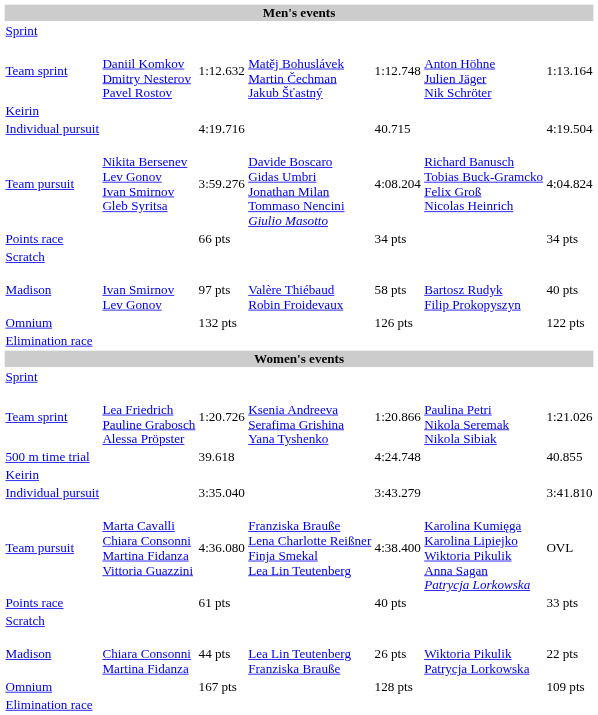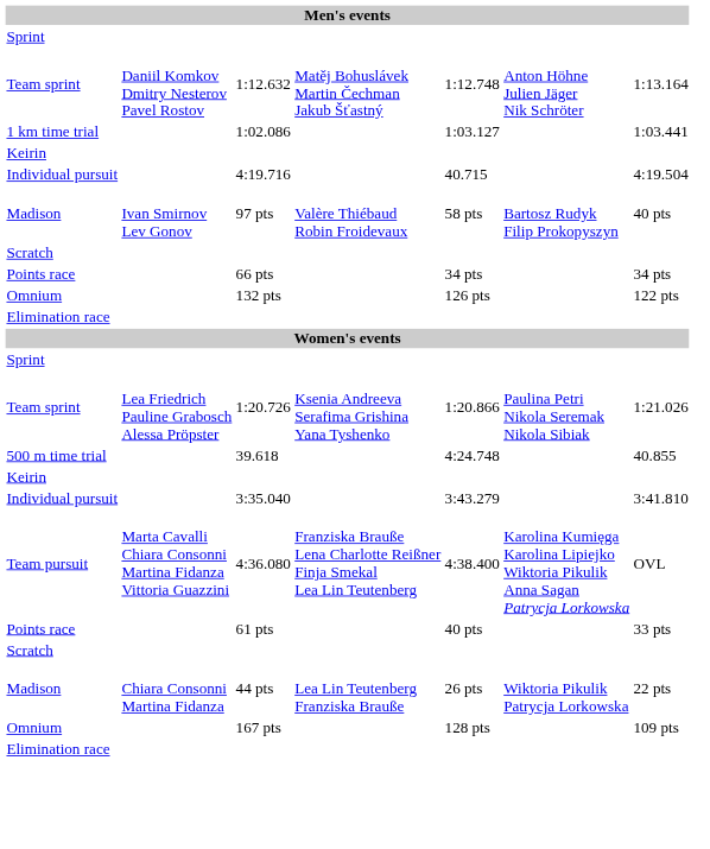 <table>
 <tr style="background:#ccc; width:100%;">
 <td colspan=7 align=center><strong>Men's events</strong></td>
 </tr>
 <tr>
 <td><a href='#'>Sprint</a></td>
 <td colspan=2></td>
 <td colspan=2></td>
 <td colspan=2></td>
 </tr>
 <tr>
 <td><a href='#'>Team sprint</a></td>
 <td><br><a href='#'>Daniil Komkov</a><br><a href='#'>Dmitry Nesterov</a><br><a href='#'>Pavel Rostov</a></td>
 <td>1:12.632</td>
 <td><br><a href='#'>Matěj Bohuslávek</a><br><a href='#'>Martin Čechman</a><br><a href='#'>Jakub Šťastný</a></td>
 <td>1:12.748</td>
 <td><br><a href='#'>Anton Höhne</a><br><a href='#'>Julien Jäger</a><br><a href='#'>Nik Schröter</a></td>
 <td>1:13.164</td>
 </tr>
 <tr>
+<td><a href='#'>1 km time trial</a></td>
+<td></td>
+<td>1:02.086</td>
+<td></td>
+<td>1:03.127</td>
+<td></td>
+<td>1:03.441</td>
+</tr>
+<tr>
 <td><a href='#'>Keirin</a></td>
 <td colspan=2></td>
 <td colspan=2></td>
 <td colspan=2></td>
 </tr>
 <tr>
 <td><a href='#'>Individual pursuit</a></td>
 <td></td>
 <td>4:19.716</td>
 <td></td>
 <td>40.715</td>
 <td></td>
 <td>4:19.504</td>
 </tr>
 <tr>
-<td><a href='#'>Team pursuit</a></td>
-<td valign=top><br><a href='#'>Nikita Bersenev</a><br><a href='#'>Lev Gonov</a><br><a href='#'>Ivan Smirnov</a><br><a href='#'>Gleb Syritsa</a></td>
-<td>3:59.276</td>
-<td><br><a href='#'>Davide Boscaro</a><br><a href='#'>Gidas Umbri</a><br><a href='#'>Jonathan Milan</a><br><a href='#'>Tommaso Nencini</a><br><em><a href='#'>Giulio Masotto</a></em></td>
-<td>4:08.204</td>
-<td valign=top><br><a href='#'>Richard Banusch</a><br><a href='#'>Tobias Buck-Gramcko</a><br><a href='#'>Felix Groß</a><br><a href='#'>Nicolas Heinrich</a></td>
-<td>4:04.824</td>
+<td><a href='#'>Madison</a></td>
+<td><br><a href='#'>Ivan Smirnov</a><br><a href='#'>Lev Gonov</a></td>
+<td>97 pts</td>
+<td><br><a href='#'>Valère Thiébaud</a><br><a href='#'>Robin Froidevaux</a></td>
+<td>58 pts</td>
+<td><br><a href='#'>Bartosz Rudyk</a><br><a href='#'>Filip Prokopyszyn</a></td>
+<td>40 pts</td>
+</tr>
+<tr>
+<td><a href='#'>Scratch</a></td>
+<td colspan=2></td>
+<td colspan=2></td>
+<td colspan=2></td>
 </tr>
 <tr>
 <td><a href='#'>Points race</a></td>
 <td></td>
 <td>66 pts</td>
 <td></td>
 <td>34 pts</td>
 <td></td>
 <td>34 pts</td>
-</tr>
-<tr>
-<td><a href='#'>Scratch</a></td>
-<td colspan=2></td>
-<td colspan=2></td>
-<td colspan=2></td>
-</tr>
-<tr>
-<td><a href='#'>Madison</a></td>
-<td><br><a href='#'>Ivan Smirnov</a><br><a href='#'>Lev Gonov</a></td>
-<td>97 pts</td>
-<td><br><a href='#'>Valère Thiébaud</a><br><a href='#'>Robin Froidevaux</a></td>
-<td>58 pts</td>
-<td><br><a href='#'>Bartosz Rudyk</a><br><a href='#'>Filip Prokopyszyn</a></td>
-<td>40 pts</td>
 </tr>
 <tr>
 <td><a href='#'>Omnium</a></td>
 <td></td>
 <td>132 pts</td>
 <td></td>
 <td>126 pts</td>
 <td></td>
 <td>122 pts</td>
 </tr>
 <tr>
 <td><a href='#'>Elimination race</a></td>
 <td colspan=2></td>
 <td colspan=2></td>
 <td colspan=2></td>
 </tr>
 <tr style="background:#ccc; width:100%;">
 <td colspan=7 align=center><strong>Women's events</strong></td>
 </tr>
 <tr>
 <td><a href='#'>Sprint</a></td>
 <td colspan=2></td>
 <td colspan=2></td>
 <td colspan=2></td>
 </tr>
 <tr>
 <td><a href='#'>Team sprint</a></td>
 <td><br><a href='#'>Lea Friedrich</a><br><a href='#'>Pauline Grabosch</a><br><a href='#'>Alessa Pröpster</a></td>
 <td>1:20.726</td>
 <td><br><a href='#'>Ksenia Andreeva</a><br><a href='#'>Serafima Grishina</a><br><a href='#'>Yana Tyshenko</a></td>
 <td>1:20.866</td>
 <td><br><a href='#'>Paulina Petri</a><br><a href='#'>Nikola Seremak</a><br><a href='#'>Nikola Sibiak</a></td>
 <td>1:21.026</td>
 </tr>
 <tr>
 <td><a href='#'>500 m time trial</a></td>
 <td></td>
 <td>39.618</td>
 <td></td>
 <td>4:24.748</td>
 <td></td>
 <td>40.855</td>
 </tr>
 <tr>
 <td><a href='#'>Keirin</a></td>
 <td colspan=2></td>
 <td colspan=2></td>
 <td colspan=2></td>
 </tr>
 <tr>
 <td><a href='#'>Individual pursuit</a></td>
 <td></td>
 <td>3:35.040</td>
 <td></td>
 <td>3:43.279</td>
 <td></td>
 <td>3:41.810</td>
 </tr>
 <tr>
 <td><a href='#'>Team pursuit</a></td>
 <td valign=top><br><a href='#'>Marta Cavalli</a><br><a href='#'>Chiara Consonni</a><br><a href='#'>Martina Fidanza</a><br><a href='#'>Vittoria Guazzini</a></td>
 <td>4:36.080</td>
 <td valign=top><br><a href='#'>Franziska Brauße</a><br><a href='#'>Lena Charlotte Reißner</a><br><a href='#'>Finja Smekal</a><br><a href='#'>Lea Lin Teutenberg</a></td>
 <td>4:38.400</td>
 <td><br><a href='#'>Karolina Kumięga</a><br><a href='#'>Karolina Lipiejko</a><br><a href='#'>Wiktoria Pikulik</a><br><a href='#'>Anna Sagan</a><br><em><a href='#'>Patrycja Lorkowska</a></em></td>
 <td>OVL</td>
 </tr>
 <tr>
 <td><a href='#'>Points race</a></td>
 <td></td>
 <td>61 pts</td>
 <td></td>
 <td>40 pts</td>
 <td></td>
 <td>33 pts</td>
 </tr>
 <tr>
 <td><a href='#'>Scratch</a></td>
 <td colspan=2></td>
 <td colspan=2></td>
 <td colspan=2></td>
 </tr>
 <tr>
 <td><a href='#'>Madison</a></td>
 <td><br><a href='#'>Chiara Consonni</a><br><a href='#'>Martina Fidanza</a></td>
 <td>44 pts</td>
 <td><br><a href='#'>Lea Lin Teutenberg</a><br><a href='#'>Franziska Brauße</a></td>
 <td>26 pts</td>
 <td><br><a href='#'>Wiktoria Pikulik</a><br><a href='#'>Patrycja Lorkowska</a></td>
 <td>22 pts</td>
 </tr>
 <tr>
 <td><a href='#'>Omnium</a></td>
 <td></td>
 <td>167 pts</td>
 <td></td>
 <td>128 pts</td>
 <td></td>
 <td>109 pts</td>
 </tr>
 <tr>
 <td><a href='#'>Elimination race</a></td>
 <td colspan=2></td>
 <td colspan=2></td>
 <td colspan=2></td>
 </tr>
 </table>
